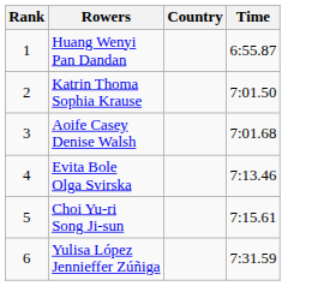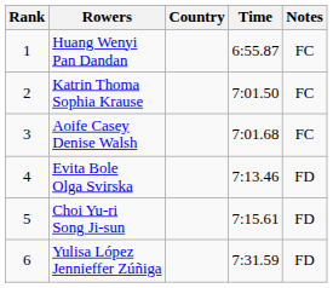 <table class="wikitable" style="text-align:center">
 <tr>
 <th>Rank</th>
 <th>Rowers</th>
 <th>Country</th>
 <th>Time</th>
+<th>Notes</th>
 </tr>
 <tr>
 <td>1</td>
 <td align="left"><a href='#'>Huang Wenyi</a><br><a href='#'>Pan Dandan</a></td>
 <td align="left"></td>
 <td>6:55.87</td>
+<td>FC</td>
 </tr>
 <tr>
 <td>2</td>
 <td align="left"><a href='#'>Katrin Thoma</a><br><a href='#'>Sophia Krause</a></td>
 <td align="left"></td>
 <td>7:01.50</td>
+<td>FC</td>
 </tr>
 <tr>
 <td>3</td>
 <td align="left"><a href='#'>Aoife Casey</a><br><a href='#'>Denise Walsh</a></td>
 <td align="left"></td>
 <td>7:01.68</td>
+<td>FC</td>
 </tr>
 <tr>
 <td>4</td>
 <td align="left"><a href='#'>Evita Bole</a><br><a href='#'>Olga Svirska</a></td>
 <td align="left"></td>
 <td>7:13.46</td>
+<td>FD</td>
 </tr>
 <tr>
 <td>5</td>
 <td align="left"><a href='#'>Choi Yu-ri</a><br><a href='#'>Song Ji-sun</a></td>
 <td align="left"></td>
 <td>7:15.61</td>
+<td>FD</td>
 </tr>
 <tr>
 <td>6</td>
 <td align="left"><a href='#'>Yulisa López</a><br><a href='#'>Jennieffer Zúñiga</a></td>
 <td align="left"></td>
 <td>7:31.59</td>
+<td>FD</td>
 </tr>
 </table>
